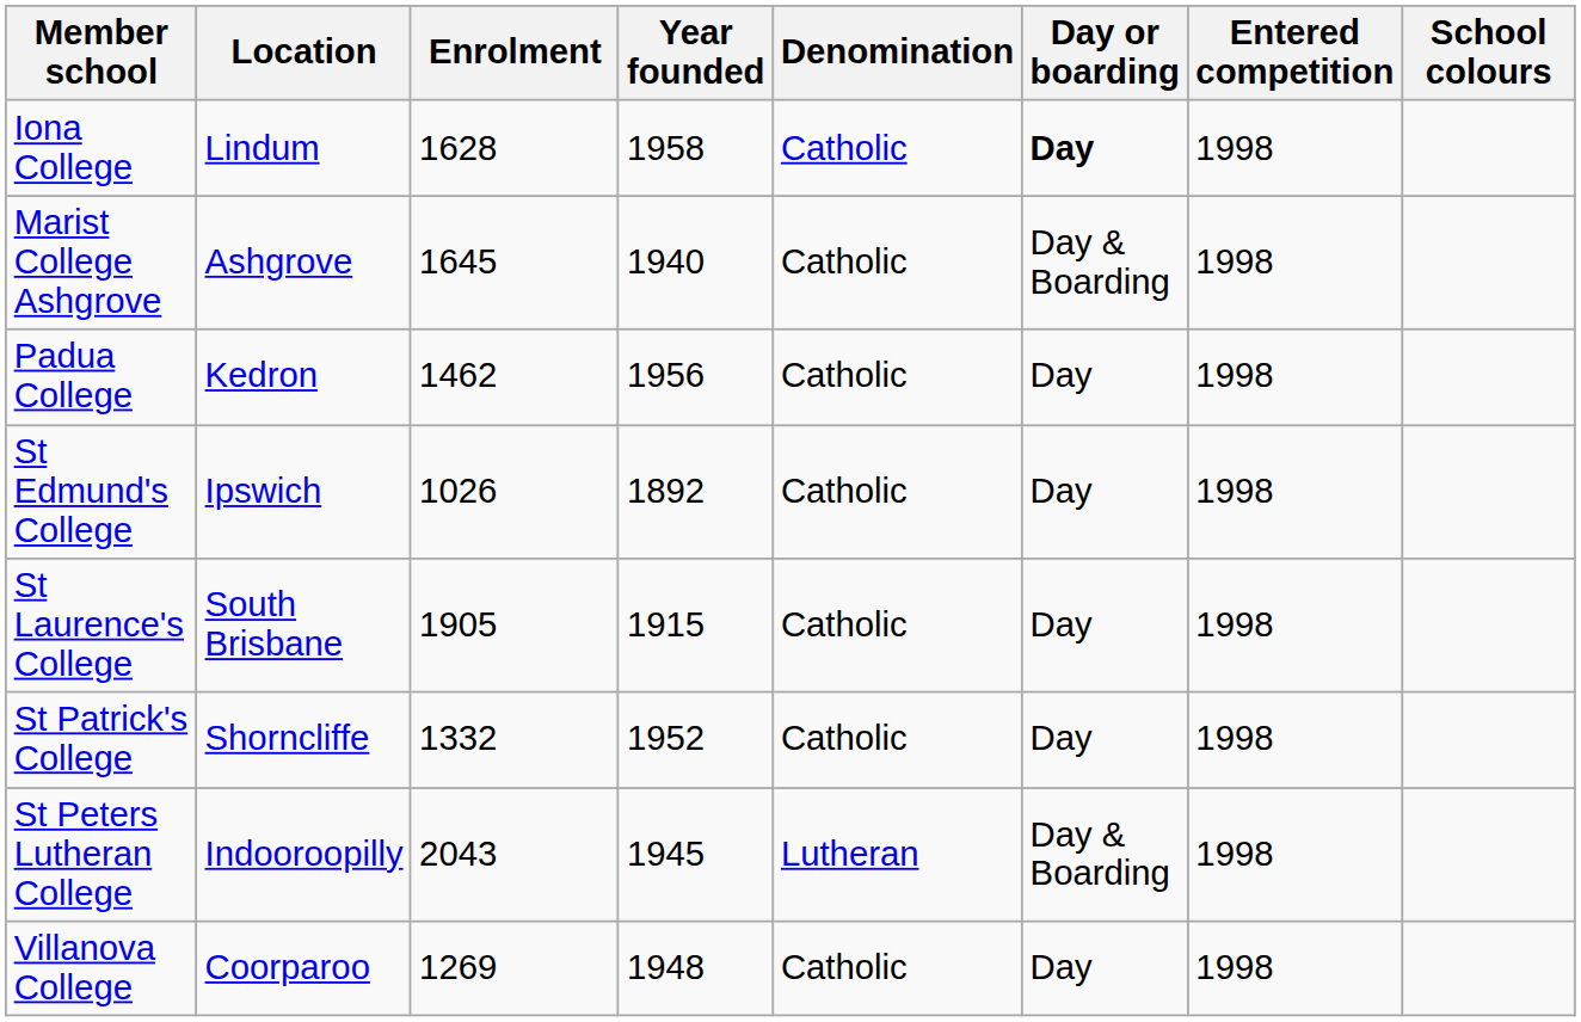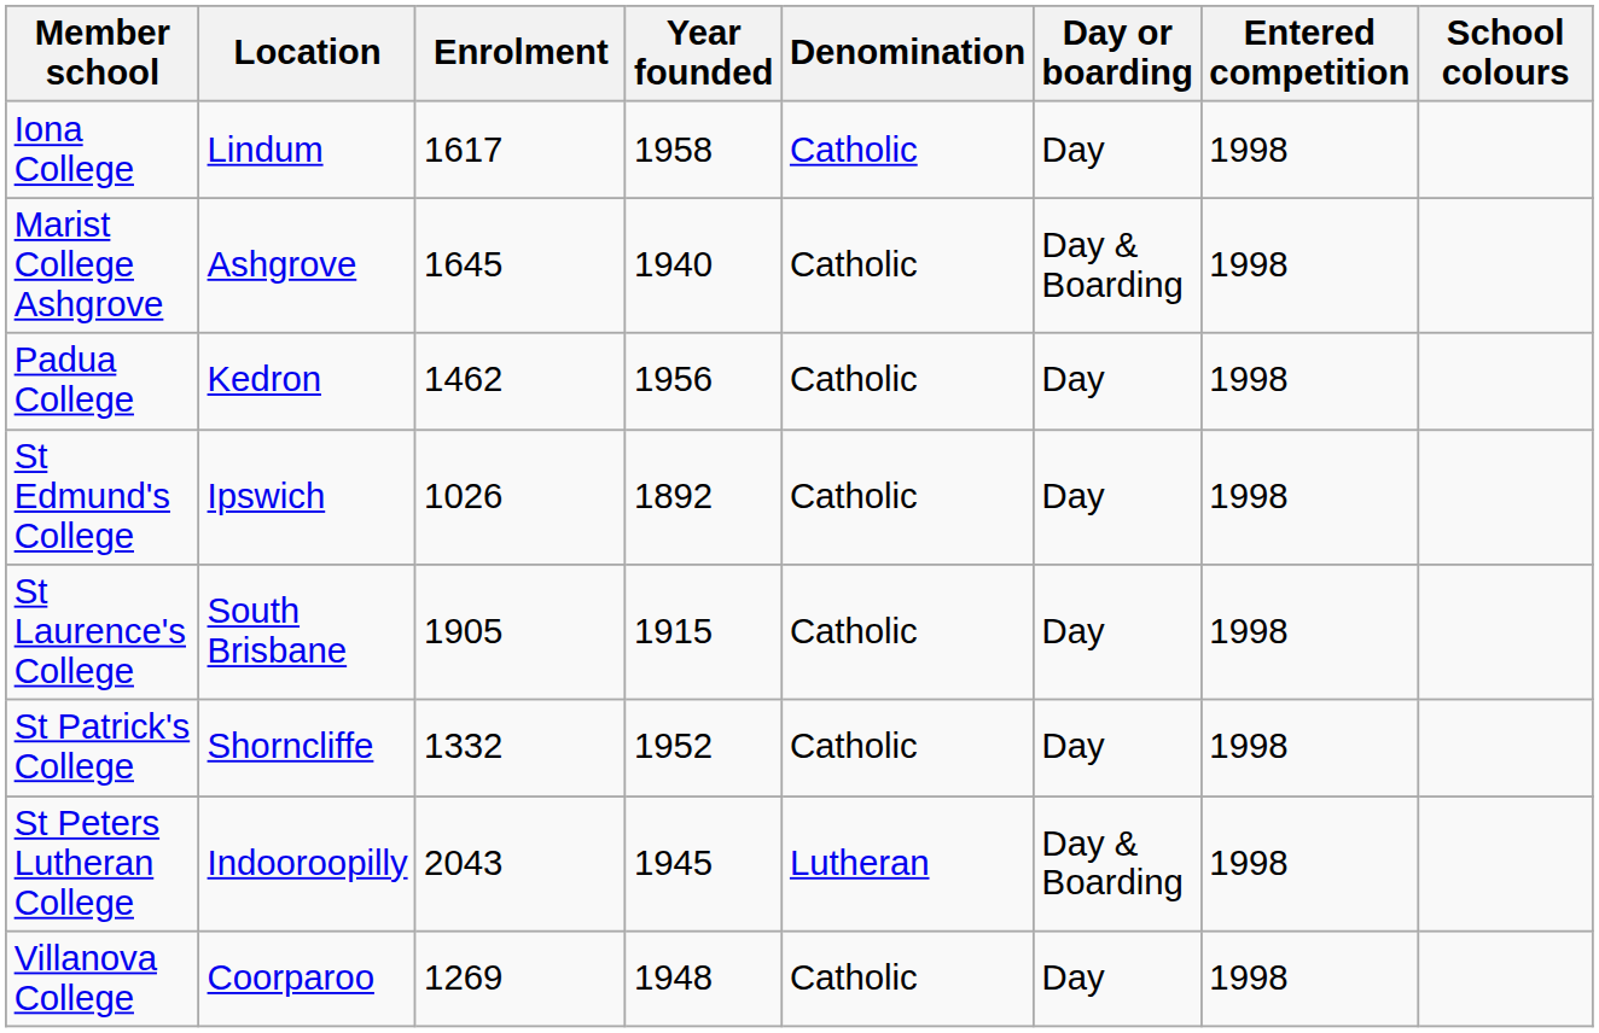 <table class="wikitable" style="margin-bottom:0px; width:100%;">
 <tr>
 <th style="width:19%;min-width:5em;">Member school</th>
 <th style="width:10%;">Location</th>
 <th style="width:5%;min-width:5.5em;padding:3px;">Enrolment</th>
 <th style="width:5%;">Year founded</th>
 <th style="width:15%;">Denomination</th>
 <th style="width:11%;">Day or boarding</th>
 <th style="width:7%;min-width:5.5em;">Entered competition</th>
 <th style="min-width:4.5em;">School colours</th>
 </tr>
 <tr>
 <td><a href='#'>Iona College</a></td>
 <td><a href='#'>Lindum</a></td>
-<td>1628</td>
+<td>1617</td>
 <td>1958</td>
 <td><a href='#'>Catholic</a></td>
-<td><strong>Day</strong></td>
+<td>Day</td>
 <td>1998</td>
 <td></td>
 </tr>
 <tr>
 <td><a href='#'>Marist College Ashgrove</a></td>
 <td><a href='#'>Ashgrove</a></td>
 <td>1645</td>
 <td>1940</td>
 <td>Catholic</td>
 <td>Day & Boarding</td>
 <td>1998</td>
 <td></td>
 </tr>
 <tr>
 <td><a href='#'>Padua College</a></td>
 <td><a href='#'>Kedron</a></td>
 <td>1462</td>
 <td>1956</td>
 <td>Catholic</td>
 <td>Day</td>
 <td>1998</td>
 <td></td>
 </tr>
 <tr>
 <td><a href='#'>St Edmund's College</a></td>
 <td><a href='#'>Ipswich</a></td>
 <td>1026</td>
 <td>1892</td>
 <td>Catholic</td>
 <td>Day</td>
 <td>1998</td>
 <td></td>
 </tr>
 <tr>
 <td><a href='#'>St Laurence's College</a></td>
 <td><a href='#'>South Brisbane</a></td>
 <td>1905</td>
 <td>1915</td>
 <td>Catholic</td>
 <td>Day</td>
 <td>1998</td>
 <td></td>
 </tr>
 <tr>
 <td><a href='#'>St Patrick's College</a></td>
 <td><a href='#'>Shorncliffe</a></td>
 <td>1332</td>
 <td>1952</td>
 <td>Catholic</td>
 <td>Day</td>
 <td>1998</td>
 <td></td>
 </tr>
 <tr>
 <td><a href='#'>St Peters Lutheran College</a></td>
 <td><a href='#'>Indooroopilly</a></td>
 <td>2043</td>
 <td>1945</td>
 <td><a href='#'>Lutheran</a></td>
 <td>Day & Boarding</td>
 <td>1998</td>
 <td></td>
 </tr>
 <tr>
 <td><a href='#'>Villanova College</a></td>
 <td><a href='#'>Coorparoo</a></td>
 <td>1269</td>
 <td>1948</td>
 <td>Catholic</td>
 <td>Day</td>
 <td>1998</td>
 <td></td>
 </tr>
 </table>
